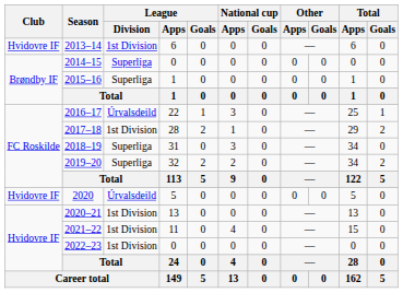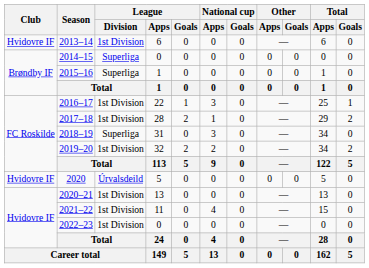 <table class="wikitable" style="text-align:center">
 <tr>
 <th rowspan="2">Club</th>
 <th rowspan="2">Season</th>
 <th colspan="3">League</th>
 <th colspan="2">National cup</th>
 <th colspan="2">Other</th>
 <th colspan="2">Total</th>
 </tr>
 <tr>
 <th>Division</th>
 <th>Apps</th>
 <th>Goals</th>
 <th>Apps</th>
 <th>Goals</th>
 <th>Apps</th>
 <th>Goals</th>
 <th>Apps</th>
 <th>Goals</th>
 </tr>
 <tr>
 <td><a href='#'>Hvidovre IF</a></td>
 <td><a href='#'>2013–14</a></td>
 <td><a href='#'>1st Division</a></td>
 <td>6</td>
 <td>0</td>
 <td>0</td>
 <td>0</td>
 <td colspan="2">—</td>
 <td>6</td>
 <td>0</td>
 </tr>
 <tr>
 <td rowspan="3"><a href='#'>Brøndby IF</a></td>
 <td><a href='#'>2014–15</a></td>
 <td><a href='#'>Superliga</a></td>
 <td>0</td>
 <td>0</td>
 <td>0</td>
 <td>0</td>
 <td>0</td>
 <td>0</td>
 <td>0</td>
 <td>0</td>
 </tr>
 <tr>
 <td><a href='#'>2015–16</a></td>
 <td>Superliga</td>
 <td>1</td>
 <td>0</td>
 <td>0</td>
 <td>0</td>
 <td>0</td>
 <td>0</td>
 <td>1</td>
 <td>0</td>
 </tr>
 <tr>
 <th colspan="2">Total</th>
 <th>1</th>
 <th>0</th>
 <th>0</th>
 <th>0</th>
 <th>0</th>
 <th>0</th>
 <th>1</th>
 <th>0</th>
 </tr>
 <tr>
 <td rowspan="5"><a href='#'>FC Roskilde</a></td>
 <td><a href='#'>2016–17</a></td>
-<td><a href='#'>Úrvalsdeild</a></td>
+<td>1st Division</td>
 <td>22</td>
 <td>1</td>
 <td>3</td>
 <td>0</td>
 <td colspan="2">—</td>
 <td>25</td>
 <td>1</td>
 </tr>
 <tr>
 <td><a href='#'>2017–18</a></td>
 <td>1st Division</td>
 <td>28</td>
 <td>2</td>
 <td>1</td>
 <td>0</td>
 <td colspan="2">—</td>
 <td>29</td>
 <td>2</td>
 </tr>
 <tr>
 <td><a href='#'>2018–19</a></td>
 <td>Superliga</td>
 <td>31</td>
 <td>0</td>
 <td>3</td>
 <td>0</td>
 <td colspan="2">—</td>
 <td>34</td>
 <td>0</td>
 </tr>
 <tr>
 <td><a href='#'>2019–20</a></td>
-<td>Superliga</td>
+<td>1st Division</td>
 <td>32</td>
 <td>2</td>
 <td>2</td>
 <td>0</td>
 <td colspan="2">—</td>
 <td>34</td>
 <td>2</td>
 </tr>
 <tr>
 <th colspan="2">Total</th>
 <th>113</th>
 <th>5</th>
 <th>9</th>
 <th>0</th>
 <th colspan="2">—</th>
 <th>122</th>
 <th>5</th>
 </tr>
 <tr>
 <td><a href='#'>Hvidovre IF</a></td>
 <td><a href='#'>2020</a></td>
 <td><a href='#'>Úrvalsdeild</a></td>
 <td>5</td>
 <td>0</td>
 <td>0</td>
 <td>0</td>
 <td>0</td>
 <td>0</td>
 <td>5</td>
 <td>0</td>
 </tr>
 <tr>
 <td rowspan="4"><a href='#'>Hvidovre IF</a></td>
 <td><a href='#'>2020–21</a></td>
 <td>1st Division</td>
 <td>13</td>
 <td>0</td>
 <td>0</td>
 <td>0</td>
 <td colspan="2">—</td>
 <td>13</td>
 <td>0</td>
 </tr>
 <tr>
 <td><a href='#'>2021–22</a></td>
 <td>1st Division</td>
 <td>11</td>
 <td>0</td>
 <td>4</td>
 <td>0</td>
 <td colspan="2">—</td>
 <td>15</td>
 <td>0</td>
 </tr>
 <tr>
 <td><a href='#'>2022–23</a></td>
 <td>1st Division</td>
 <td>0</td>
 <td>0</td>
 <td>0</td>
 <td>0</td>
 <td colspan="2">—</td>
 <td>0</td>
 <td>0</td>
 </tr>
 <tr>
 <th colspan="2">Total</th>
 <th>24</th>
 <th>0</th>
 <th>4</th>
 <th>0</th>
 <th colspan="2">—</th>
 <th>28</th>
 <th>0</th>
 </tr>
 <tr>
 <th colspan="3">Career total</th>
 <th>149</th>
 <th>5</th>
 <th>13</th>
 <th>0</th>
 <th>0</th>
 <th>0</th>
 <th>162</th>
 <th>5</th>
 </tr>
 </table>
